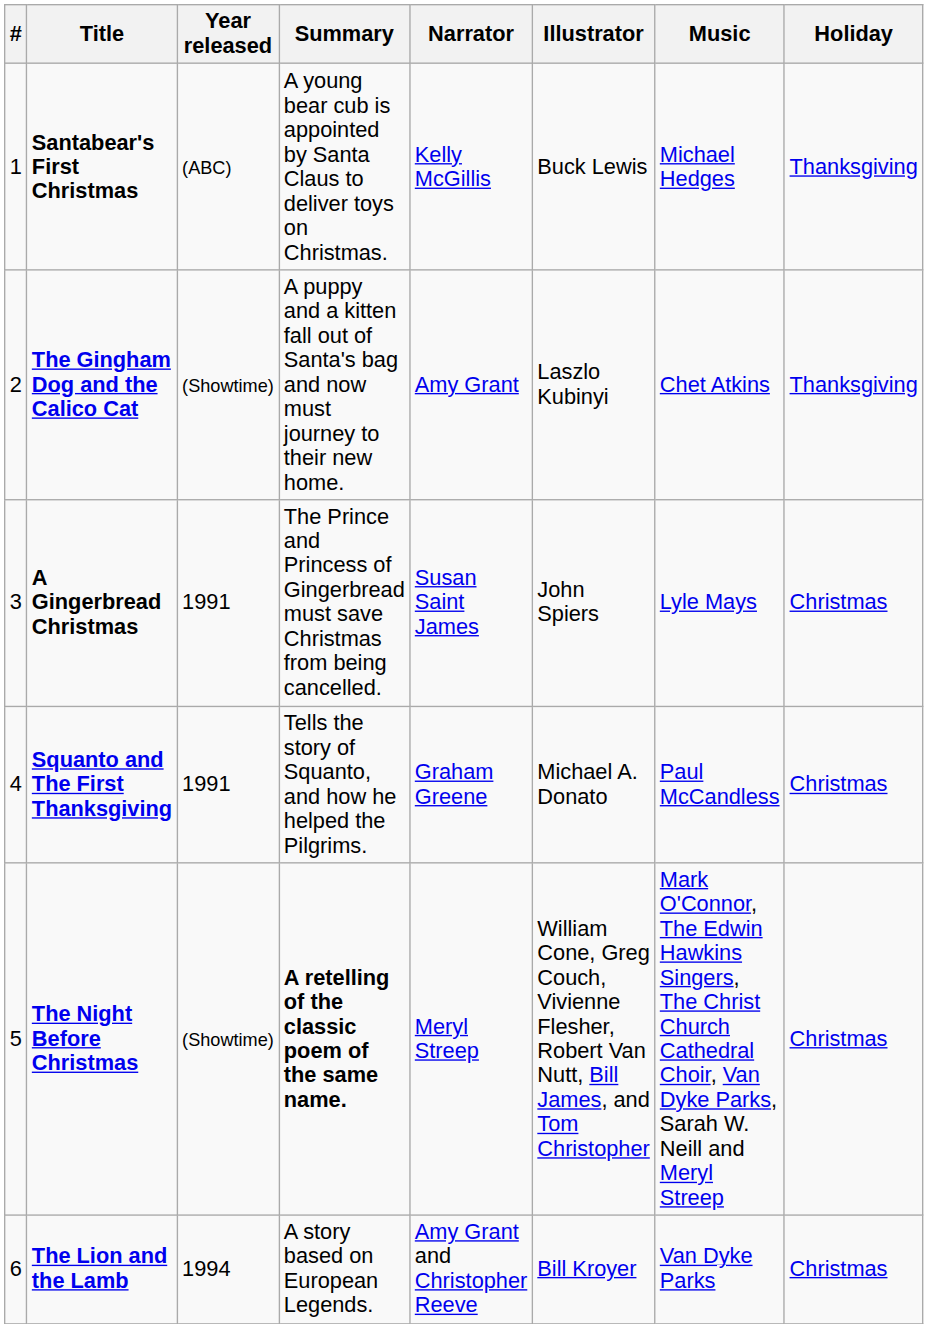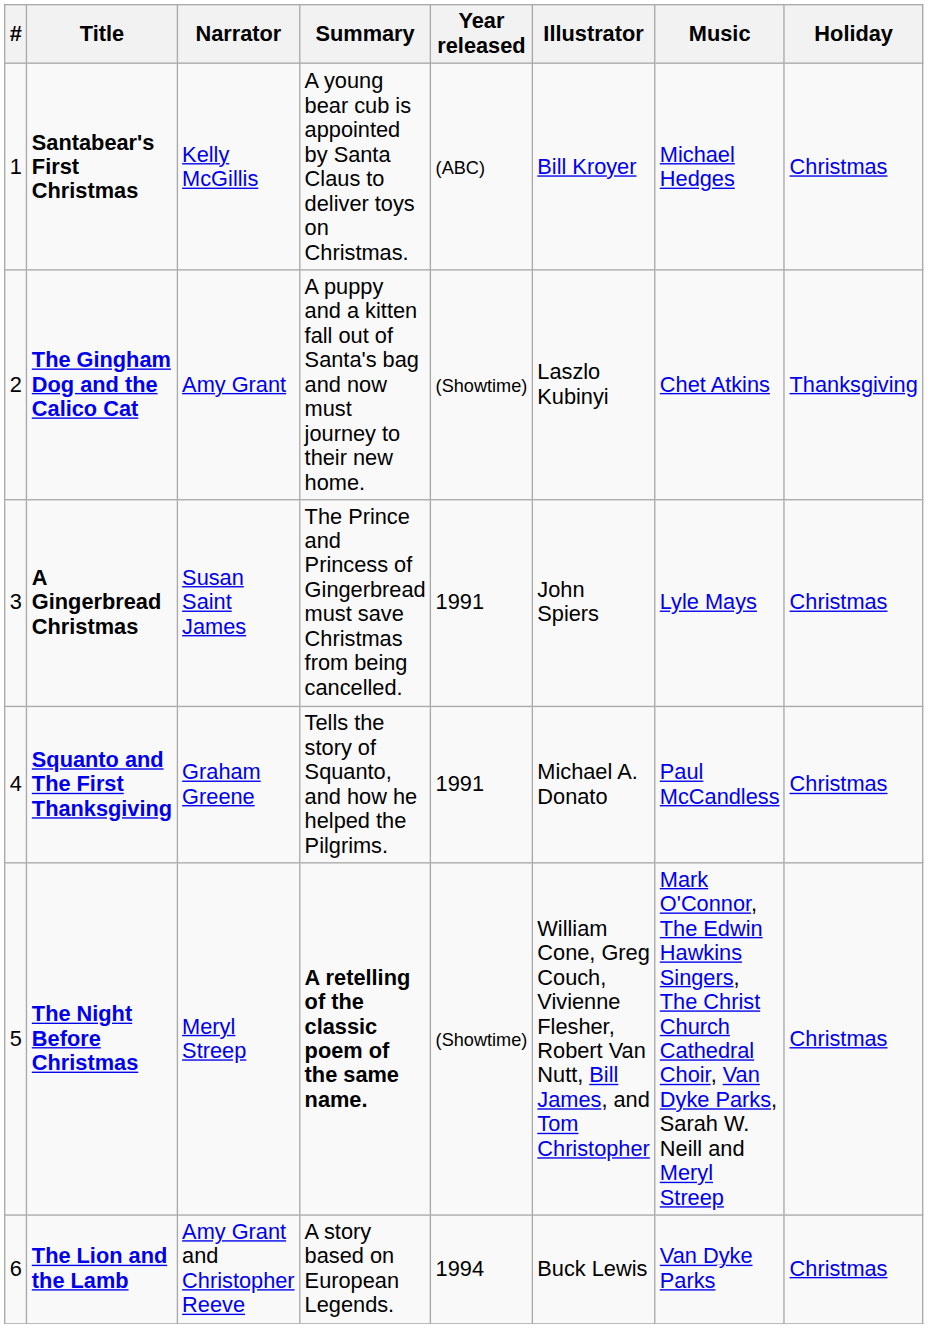 <table class="wikitable">
 <tr>
 <th>#</th>
 <th>Title</th>
+<th>Narrator</th>
+<th>Summary</th>
 <th>Year released</th>
-<th>Summary</th>
-<th>Narrator</th>
 <th>Illustrator</th>
 <th>Music</th>
 <th>Holiday</th>
 </tr>
 <tr>
 <td>1</td>
 <td><strong>Santabear's First Christmas</strong></td>
+<td><a href='#'>Kelly McGillis</a></td>
+<td>A young bear cub is appointed by Santa Claus to deliver toys on Christmas.</td>
 <td> <small>(ABC)</small></td>
-<td>A young bear cub is appointed by Santa Claus to deliver toys on Christmas.</td>
-<td><a href='#'>Kelly McGillis</a></td>
-<td>Buck Lewis</td>
+<td><a href='#'>Bill Kroyer</a></td>
 <td><a href='#'>Michael Hedges</a></td>
-<td><a href='#'>Thanksgiving</a></td>
+<td><a href='#'>Christmas</a></td>
 </tr>
 <tr>
 <td>2</td>
 <td><strong><a href='#'>The Gingham Dog and the Calico Cat</a></strong></td>
+<td><a href='#'>Amy Grant</a></td>
+<td>A puppy and a kitten fall out of Santa's bag and now must journey to their new home.</td>
 <td> <small>(Showtime)</small></td>
-<td>A puppy and a kitten fall out of Santa's bag and now must journey to their new home.</td>
-<td><a href='#'>Amy Grant</a></td>
 <td>Laszlo Kubinyi</td>
 <td><a href='#'>Chet Atkins</a></td>
 <td><a href='#'>Thanksgiving</a></td>
 </tr>
 <tr>
 <td>3</td>
 <td><strong>A Gingerbread Christmas</strong></td>
+<td><a href='#'>Susan Saint James</a></td>
+<td>The Prince and Princess of Gingerbread must save Christmas from being cancelled.</td>
 <td>1991</td>
-<td>The Prince and Princess of Gingerbread must save Christmas from being cancelled.</td>
-<td><a href='#'>Susan Saint James</a></td>
 <td>John Spiers</td>
 <td><a href='#'>Lyle Mays</a></td>
 <td><a href='#'>Christmas</a></td>
 </tr>
 <tr>
 <td>4</td>
 <td><strong><a href='#'>Squanto and The First Thanksgiving</a></strong></td>
+<td><a href='#'>Graham Greene</a></td>
+<td>Tells the story of Squanto, and how he helped the Pilgrims.</td>
 <td>1991</td>
-<td>Tells the story of Squanto, and how he helped the Pilgrims.</td>
-<td><a href='#'>Graham Greene</a></td>
 <td>Michael A. Donato</td>
 <td><a href='#'>Paul McCandless</a></td>
 <td><a href='#'>Christmas</a></td>
 </tr>
 <tr>
 <td>5</td>
 <td><strong><a href='#'>The Night Before Christmas</a></strong></td>
+<td><a href='#'>Meryl Streep</a></td>
+<td><strong>A retelling of the classic poem of the same name.</strong></td>
 <td> <small>(Showtime)</small></td>
-<td><strong>A retelling of the classic poem of the same name.</strong></td>
-<td><a href='#'>Meryl Streep</a></td>
 <td>William Cone, Greg Couch, Vivienne Flesher, Robert Van Nutt, <a href='#'>Bill James</a>, and <a href='#'>Tom Christopher</a></td>
 <td><a href='#'>Mark O'Connor</a>, <a href='#'>The Edwin Hawkins Singers</a>, <a href='#'>The Christ Church Cathedral Choir</a>, <a href='#'>Van Dyke Parks</a>, Sarah W. Neill and <a href='#'>Meryl Streep</a></td>
 <td><a href='#'>Christmas</a></td>
 </tr>
 <tr>
 <td>6</td>
 <td><strong><a href='#'>The Lion and the Lamb</a></strong></td>
+<td><a href='#'>Amy Grant</a> and <a href='#'>Christopher Reeve</a></td>
+<td>A story based on European Legends.</td>
 <td>1994</td>
-<td>A story based on European Legends.</td>
-<td><a href='#'>Amy Grant</a> and <a href='#'>Christopher Reeve</a></td>
-<td><a href='#'>Bill Kroyer</a></td>
+<td>Buck Lewis</td>
 <td><a href='#'>Van Dyke Parks</a></td>
 <td><a href='#'>Christmas</a></td>
 </tr>
 </table>
